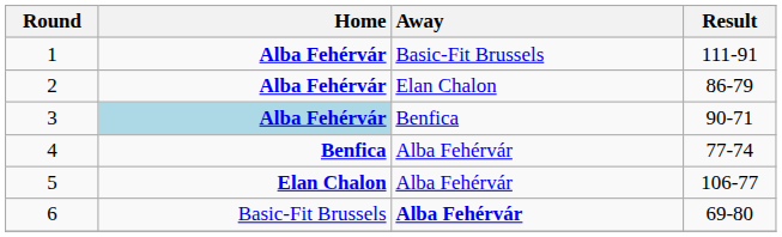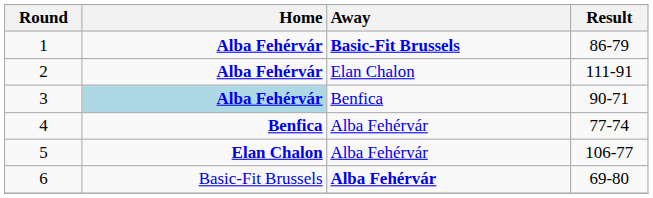 <table class=wikitable style="text-align:center">
 <tr>
 <th style="width:70px;">Round</th>
 <th style="width:255px; text-align:right;">Home</th>
 <th style="width:255px; text-align:left;">Away</th>
 <th style="width:70px;">Result</th>
 </tr>
 <tr>
 <td>1</td>
 <td align=right><strong><a href='#'>Alba Fehérvár</a></strong></td>
-<td align=left><a href='#'>Basic-Fit Brussels</a></td>
-<td>111-91</td>
+<td align=left><strong><a href='#'>Basic-Fit Brussels</a></strong></td>
+<td>86-79</td>
 </tr>
 <tr>
 <td>2</td>
 <td align=right><strong><a href='#'>Alba Fehérvár</a></strong></td>
 <td align=left><a href='#'>Elan Chalon</a></td>
-<td>86-79</td>
+<td>111-91</td>
 </tr>
 <tr>
 <td>3</td>
 <td align=right style="background: lightblue;"><strong><a href='#'>Alba Fehérvár</a></strong></td>
 <td align=left><a href='#'>Benfica</a></td>
 <td>90-71</td>
 </tr>
 <tr>
 <td>4</td>
 <td align=right><strong><a href='#'>Benfica</a></strong></td>
 <td align=left><a href='#'>Alba Fehérvár</a></td>
 <td>77-74</td>
 </tr>
 <tr>
 <td>5</td>
 <td align=right><strong><a href='#'>Elan Chalon</a></strong></td>
 <td align=left><a href='#'>Alba Fehérvár</a></td>
 <td>106-77</td>
 </tr>
 <tr>
 <td>6</td>
 <td align=right><a href='#'>Basic-Fit Brussels</a></td>
 <td align=left><strong><a href='#'>Alba Fehérvár</a></strong></td>
 <td>69-80</td>
 </tr>
 <tr>
 </tr>
 </table>
